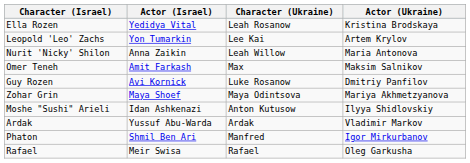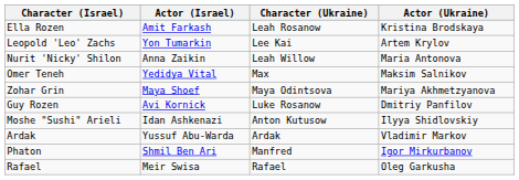 <table class="wikitable" width="700">
 <tr style="background-color:#ADD8E6;">
 <th>Character (Israel)</th>
 <th>Actor (Israel)</th>
 <th>Character (Ukraine)</th>
 <th>Actor (Ukraine)</th>
 </tr>
 <tr>
 <td>Ella Rozen</td>
-<td><a href='#'>Yedidya Vital</a></td>
+<td><a href='#'>Amit Farkash</a></td>
 <td>Leah Rosanow</td>
 <td>Kristina Brodskaya</td>
 </tr>
 <tr>
 <td>Leopold 'Leo' Zachs</td>
 <td><a href='#'>Yon Tumarkin</a></td>
 <td>Lee Kai</td>
 <td>Artem Krylov</td>
 </tr>
 <tr>
 <td>Nurit 'Nicky' Shilon</td>
 <td>Anna Zaikin</td>
 <td>Leah Willow</td>
 <td>Maria Antonova</td>
 </tr>
 <tr>
 <td>Omer Teneh</td>
-<td><a href='#'>Amit Farkash</a></td>
+<td><a href='#'>Yedidya Vital</a></td>
 <td>Max</td>
 <td>Maksim Salnikov</td>
+</tr>
+<tr>
+<td>Zohar Grin</td>
+<td><a href='#'>Maya Shoef</a></td>
+<td>Maya Odintsova</td>
+<td>Mariya Akhmetzyanova</td>
 </tr>
 <tr>
 <td>Guy Rozen</td>
 <td><a href='#'>Avi Kornick</a></td>
 <td>Luke Rosanow</td>
 <td>Dmitriy Panfilov</td>
-</tr>
-<tr>
-<td>Zohar Grin</td>
-<td><a href='#'>Maya Shoef</a></td>
-<td>Maya Odintsova</td>
-<td>Mariya Akhmetzyanova</td>
 </tr>
 <tr>
 <td>Moshe "Sushi" Arieli</td>
 <td>Idan Ashkenazi</td>
 <td>Anton Kutusow</td>
 <td>Ilyya Shidlovskiy</td>
 </tr>
 <tr>
 <td>Ardak</td>
 <td>Yussuf Abu-Warda</td>
 <td>Ardak</td>
 <td>Vladimir Markov</td>
 </tr>
 <tr>
 <td>Phaton</td>
 <td><a href='#'>Shmil Ben Ari</a></td>
 <td>Manfred</td>
 <td><a href='#'>Igor Mirkurbanov</a></td>
 </tr>
 <tr>
 <td>Rafael</td>
 <td>Meir Swisa</td>
 <td>Rafael</td>
 <td>Oleg Garkusha</td>
 </tr>
 </table>
